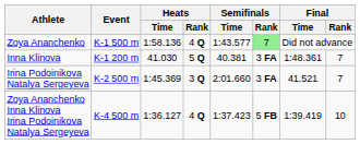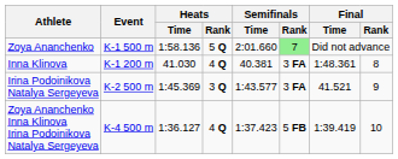 <table class=wikitable style="font-size:90%">
 <tr>
 <th rowspan="2">Athlete</th>
 <th rowspan="2">Event</th>
 <th colspan=2>Heats</th>
 <th colspan=2>Semifinals</th>
 <th colspan=2>Final</th>
 </tr>
 <tr style="font-size:95%">
 <th>Time</th>
 <th>Rank</th>
 <th>Time</th>
 <th>Rank</th>
 <th>Time</th>
 <th>Rank</th>
 </tr>
 <tr align=center>
 <td align=left><a href='#'>Zoya Ananchenko</a></td>
 <td align=left><a href='#'>K-1 500 m</a></td>
 <td>1:58.136</td>
-<td>4 <strong>Q</strong></td>
-<td>1:43.577</td>
+<td>5 <strong>Q</strong></td>
+<td>2:01.660</td>
 <td style="background: lightgreen;">7</td>
 <td colspan=2>Did not advance</td>
 </tr>
 <tr align=center>
 <td align=left><a href='#'>Inna Klinova</a></td>
 <td align=left><a href='#'>K-1 200 m</a></td>
 <td>41.030</td>
-<td>5 <strong>Q</strong></td>
+<td>4 <strong>Q</strong></td>
 <td>40.381</td>
 <td>3 <strong>FA</strong></td>
 <td>1:48.361</td>
-<td>7</td>
+<td>8</td>
 </tr>
 <tr align=center>
 <td align=left><a href='#'>Irina Podoinikova</a><br><a href='#'>Natalya Sergeyeva</a></td>
 <td align=left><a href='#'>K-2 500 m</a></td>
 <td>1:45.369</td>
 <td>3 <strong>Q</strong></td>
-<td>2:01.660</td>
+<td>1:43.577</td>
 <td>3 <strong>FA</strong></td>
 <td>41.521</td>
-<td>7</td>
+<td>9</td>
 </tr>
 <tr align=center>
 <td align=left><a href='#'>Zoya Ananchenko</a><br><a href='#'>Inna Klinova</a><br><a href='#'>Irina Podoinikova</a><br><a href='#'>Natalya Sergeyeva</a></td>
 <td align=left><a href='#'>K-4 500 m</a></td>
 <td>1:36.127</td>
 <td>4 <strong>Q</strong></td>
 <td>1:37.423</td>
 <td>5 <strong>FB</strong></td>
 <td>1:39.419</td>
 <td>10</td>
 </tr>
 </table>
